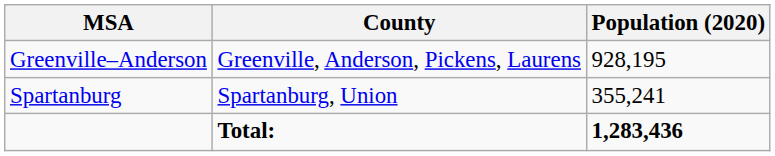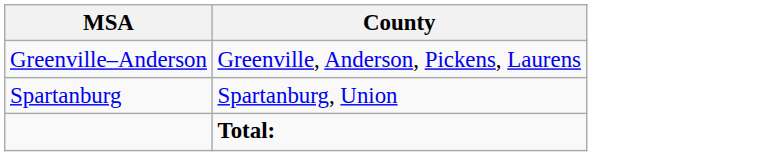 <table class="wikitable sortable">
 <tr>
 <th>MSA</th>
 <th>County</th>
-<th>Population (2020)</th>
 </tr>
 <tr>
 <td><a href='#'>Greenville–Anderson</a></td>
 <td><a href='#'>Greenville</a>, <a href='#'>Anderson</a>, <a href='#'>Pickens</a>, <a href='#'>Laurens</a></td>
-<td>928,195</td>
 </tr>
 <tr>
 <td><a href='#'>Spartanburg</a></td>
 <td><a href='#'>Spartanburg</a>, <a href='#'>Union</a></td>
-<td>355,241</td>
 </tr>
 <tr class="sortbottom">
 <td></td>
 <td><strong>Total:</strong></td>
-<td><strong>1,283,436</strong></td>
 </tr>
 </table>
